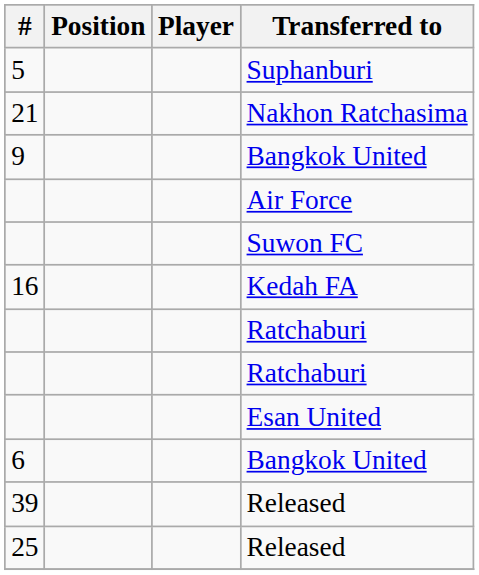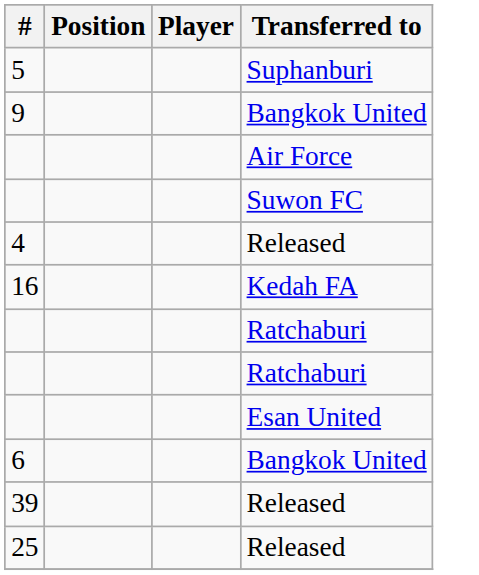 <table class="wikitable">
 <tr>
 <th><strong>#</strong></th>
 <th><strong>Position </strong></th>
 <th><strong>Player </strong></th>
 <th><strong>Transferred to</strong></th>
 </tr>
 <tr>
 <td>5</td>
 <td></td>
 <td></td>
 <td> <a href='#'>Suphanburi</a></td>
-</tr>
-<tr>
-<td>21</td>
-<td></td>
-<td></td>
-<td> <a href='#'>Nakhon Ratchasima</a></td>
 </tr>
 <tr>
 <td>9</td>
 <td></td>
 <td></td>
 <td> <a href='#'>Bangkok United</a></td>
 </tr>
 <tr>
 <td></td>
 <td></td>
 <td></td>
 <td> <a href='#'>Air Force</a></td>
 </tr>
 <tr>
 <td></td>
 <td></td>
 <td></td>
 <td> <a href='#'>Suwon FC</a></td>
+</tr>
+<tr>
+<td>4</td>
+<td></td>
+<td></td>
+<td>Released</td>
 </tr>
 <tr>
 <td>16</td>
 <td></td>
 <td></td>
 <td> <a href='#'>Kedah FA</a></td>
 </tr>
 <tr>
 <td></td>
 <td></td>
 <td></td>
 <td> <a href='#'>Ratchaburi</a></td>
 </tr>
 <tr>
 <td></td>
 <td></td>
 <td></td>
 <td> <a href='#'>Ratchaburi</a></td>
 </tr>
 <tr>
 <td></td>
 <td></td>
 <td></td>
 <td> <a href='#'>Esan United</a></td>
 </tr>
 <tr>
 <td>6</td>
 <td></td>
 <td></td>
 <td> <a href='#'>Bangkok United</a></td>
 </tr>
 <tr>
 <td>39</td>
 <td></td>
 <td></td>
 <td>Released</td>
 </tr>
 <tr>
 <td>25</td>
 <td></td>
 <td></td>
 <td>Released</td>
 </tr>
 <tr>
 </tr>
 </table>
